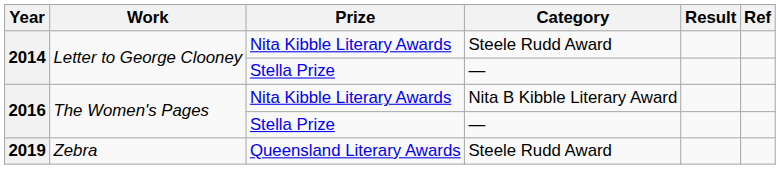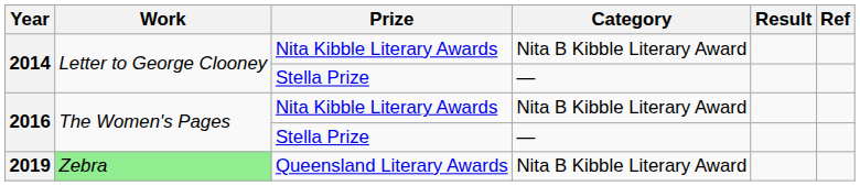 <table class="wikitable">
 <tr>
 <th>Year</th>
 <th>Work</th>
 <th>Prize</th>
 <th>Category</th>
 <th>Result</th>
 <th>Ref</th>
 </tr>
 <tr>
 <th rowspan="2">2014</th>
 <td rowspan="2"><em>Letter to George Clooney</em></td>
 <td><a href='#'>Nita Kibble Literary Awards</a></td>
-<td>Steele Rudd Award</td>
+<td>Nita B Kibble Literary Award</td>
 <td></td>
 <td></td>
 </tr>
 <tr>
 <td><a href='#'>Stella Prize</a></td>
 <td>—</td>
 <td></td>
 <td></td>
 </tr>
 <tr>
 <th rowspan="2">2016</th>
 <td rowspan="2"><em>The Women's Pages</em></td>
 <td><a href='#'>Nita Kibble Literary Awards</a></td>
 <td>Nita B Kibble Literary Award</td>
 <td></td>
 <td></td>
 </tr>
 <tr>
 <td><a href='#'>Stella Prize</a></td>
 <td>—</td>
 <td></td>
 <td></td>
 </tr>
 <tr>
 <th>2019</th>
-<td><em>Zebra</em></td>
+<td style="background: lightgreen;"><em>Zebra</em></td>
 <td><a href='#'>Queensland Literary Awards</a></td>
-<td>Steele Rudd Award</td>
+<td>Nita B Kibble Literary Award</td>
 <td></td>
 <td></td>
 </tr>
 </table>
